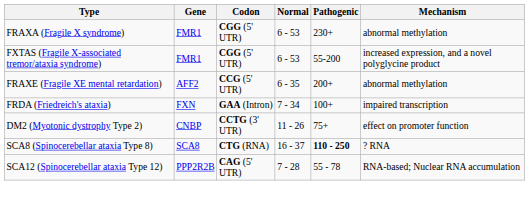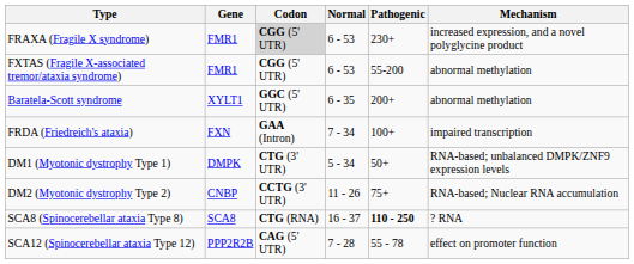 <table class="wikitable">
 <tr>
 <th>Type</th>
 <th>Gene</th>
 <th>Codon</th>
 <th>Normal</th>
 <th>Pathogenic</th>
 <th>Mechanism</th>
 </tr>
 <tr>
 <td>FRAXA (<a href='#'>Fragile X syndrome</a>)</td>
 <td><a href='#'>FMR1</a></td>
-<td><strong>CGG</strong> (5' UTR)</td>
+<td style="background: lightgrey;"><strong>CGG</strong> (5' UTR)</td>
 <td>6 - 53</td>
 <td>230+</td>
-<td>abnormal methylation</td>
+<td>increased expression, and a novel polyglycine product</td>
 </tr>
 <tr>
 <td>FXTAS (<a href='#'>Fragile X-associated tremor/ataxia syndrome</a>)</td>
 <td><a href='#'>FMR1</a></td>
 <td><strong>CGG</strong> (5' UTR)</td>
 <td>6 - 53</td>
 <td>55-200</td>
-<td>increased expression, and a novel polyglycine product</td>
+<td>abnormal methylation</td>
 </tr>
 <tr>
-<td>FRAXE (<a href='#'>Fragile XE mental retardation</a>)</td>
-<td><a href='#'>AFF2</a></td>
-<td><strong>CCG</strong> (5' UTR)</td>
+<td><a href='#'>Baratela-Scott syndrome</a></td>
+<td><a href='#'>XYLT1</a></td>
+<td><strong>GGC</strong> (5' UTR)</td>
 <td>6 - 35</td>
 <td>200+</td>
 <td>abnormal methylation</td>
 </tr>
 <tr>
 <td>FRDA (<a href='#'>Friedreich's ataxia</a>)</td>
 <td><a href='#'>FXN</a></td>
 <td><strong>GAA</strong> (Intron)</td>
 <td>7 - 34</td>
 <td>100+</td>
 <td>impaired transcription</td>
 </tr>
 <tr>
+<td>DM1 (<a href='#'>Myotonic dystrophy</a> Type 1)</td>
+<td><a href='#'>DMPK</a></td>
+<td><strong>CTG</strong> (3' UTR)</td>
+<td>5 - 34</td>
+<td>50+</td>
+<td>RNA-based; unbalanced DMPK/ZNF9 expression levels</td>
+</tr>
+<tr>
 <td>DM2 (<a href='#'>Myotonic dystrophy</a> Type 2)</td>
 <td><a href='#'>CNBP</a></td>
 <td><strong>CCTG</strong> (3' UTR)</td>
 <td>11 - 26</td>
 <td>75+</td>
-<td>effect on promoter function</td>
+<td>RNA-based; Nuclear RNA accumulation</td>
 </tr>
 <tr>
 <td>SCA8 (<a href='#'>Spinocerebellar ataxia</a> Type 8)</td>
 <td><a href='#'>SCA8</a></td>
 <td><strong>CTG</strong> (RNA)</td>
 <td>16 - 37</td>
 <td><strong>110 - 250</strong></td>
 <td>? RNA</td>
 </tr>
 <tr>
 <td>SCA12 (<a href='#'>Spinocerebellar ataxia</a> Type 12)</td>
 <td><a href='#'>PPP2R2B</a></td>
 <td><strong>CAG</strong> (5' UTR)</td>
 <td>7 - 28</td>
 <td>55 - 78</td>
-<td>RNA-based; Nuclear RNA accumulation</td>
+<td>effect on promoter function</td>
 </tr>
 </table>
